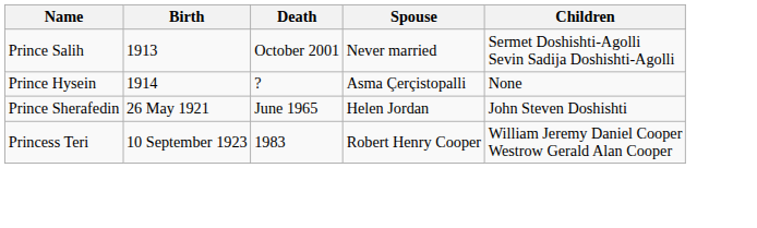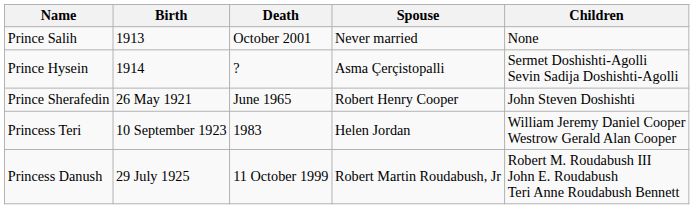 <table class="wikitable">
 <tr>
 <th>Name</th>
 <th>Birth</th>
 <th>Death</th>
 <th>Spouse</th>
 <th>Children</th>
 </tr>
 <tr>
 <td>Prince Salih</td>
 <td>1913</td>
 <td>October 2001</td>
 <td>Never married</td>
-<td>Sermet Doshishti-Agolli<br>Sevin Sadija Doshishti-Agolli</td>
+<td>None</td>
 </tr>
 <tr>
 <td>Prince Hysein</td>
 <td>1914</td>
 <td>?</td>
 <td>Asma Çerçistopalli</td>
-<td>None</td>
+<td>Sermet Doshishti-Agolli<br>Sevin Sadija Doshishti-Agolli</td>
 </tr>
 <tr>
 <td>Prince Sherafedin</td>
 <td>26 May 1921</td>
 <td>June 1965</td>
-<td>Helen Jordan</td>
+<td>Robert Henry Cooper</td>
 <td>John Steven Doshishti</td>
 </tr>
 <tr>
 <td>Princess Teri</td>
 <td>10 September 1923</td>
 <td>1983</td>
-<td>Robert Henry Cooper</td>
+<td>Helen Jordan</td>
 <td>William Jeremy Daniel Cooper<br>Westrow Gerald Alan Cooper</td>
 </tr>
+<tr>
+<td>Princess Danush</td>
+<td>29 July 1925</td>
+<td>11 October 1999</td>
+<td>Robert Martin Roudabush, Jr</td>
+<td>Robert M. Roudabush III<br>John E. Roudabush<br>Teri Anne Roudabush Bennett</td>
+</tr>
 </table>
